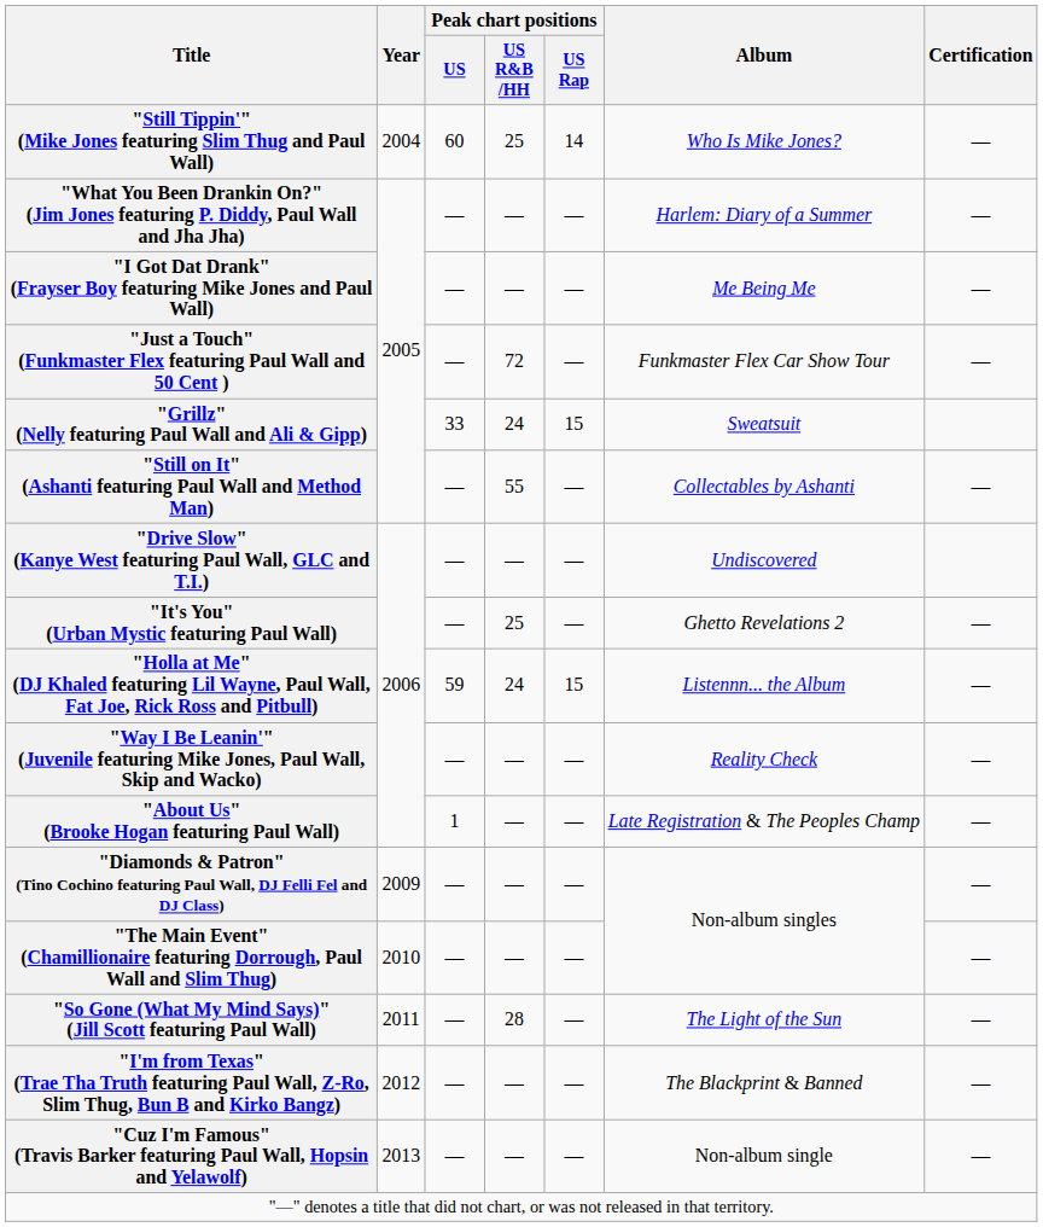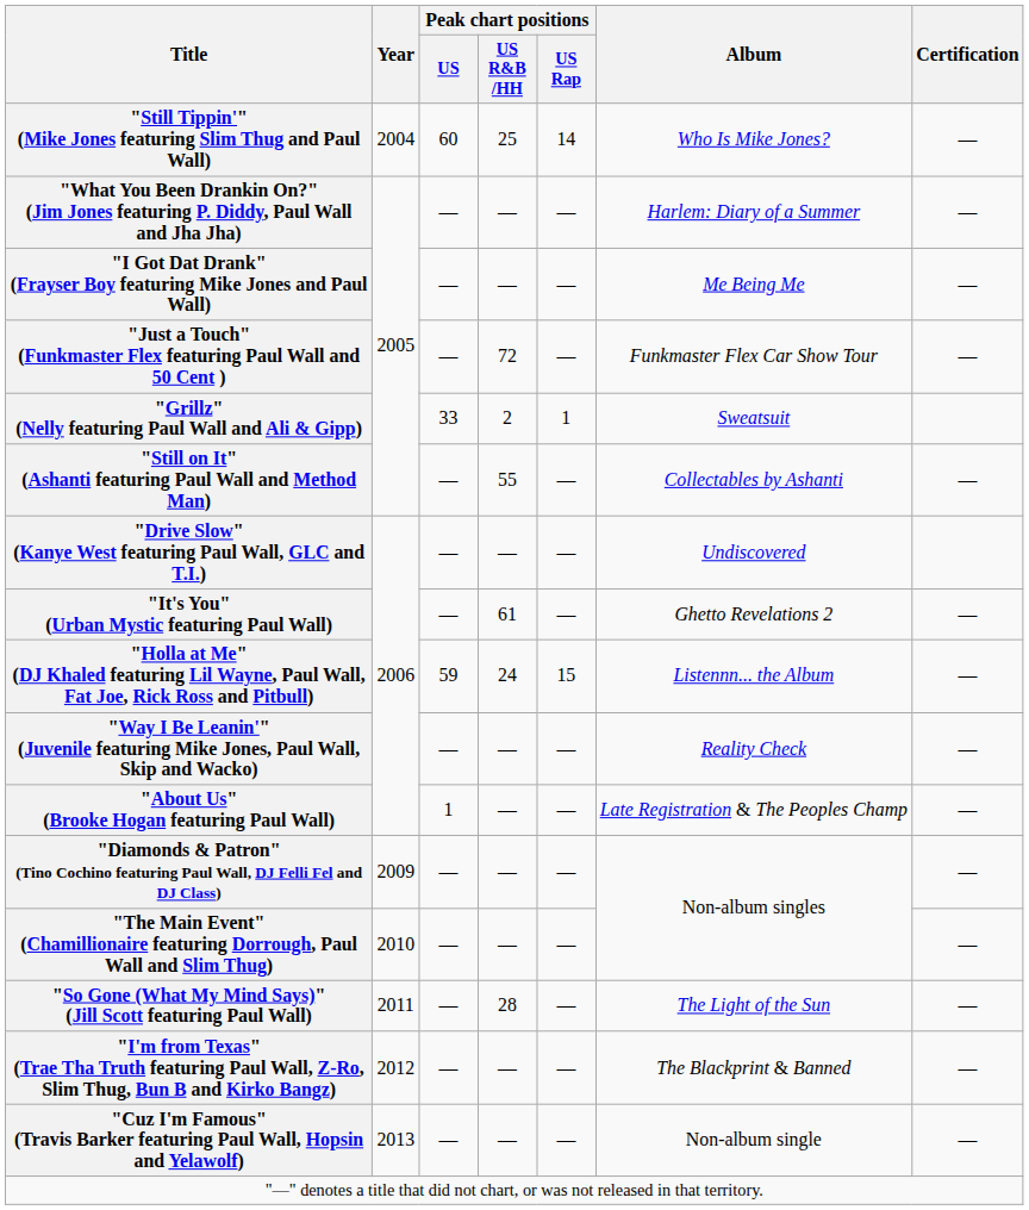 <table class="wikitable plainrowheaders" style="text-align:center;">
 <tr>
 <th scope="col" rowspan="2" style="width:19em;">Title</th>
 <th scope="col" rowspan="2">Year</th>
 <th scope="col" colspan="3">Peak chart positions</th>
 <th scope="col" rowspan="2">Album</th>
 <th scope="col" rowspan="2">Certification</th>
 </tr>
 <tr>
 <th scope="col" style="width:3em;font-size:90%;"><a href='#'>US</a><br></th>
 <th scope="col" style="width:3em;font-size:90%;"><a href='#'>US<br>R&B<br>/HH</a><br></th>
 <th scope="col" style="width:3em;font-size:90%;"><a href='#'>US Rap</a><br></th>
 </tr>
 <tr>
 <th scope="row">"<a href='#'>Still Tippin'</a>"<br><span>(<a href='#'>Mike Jones</a> featuring <a href='#'>Slim Thug</a> and Paul Wall)</span></th>
 <td>2004</td>
 <td>60</td>
 <td>25</td>
 <td>14</td>
 <td><em><a href='#'>Who Is Mike Jones?</a></em></td>
 <td>—</td>
 </tr>
 <tr>
 <th scope="row">"What You Been Drankin On?"<br><span>(<a href='#'>Jim Jones</a> featuring <a href='#'>P. Diddy</a>, Paul Wall and Jha Jha)</span></th>
 <td rowspan="5">2005</td>
 <td>—</td>
 <td>—</td>
 <td>—</td>
 <td><em><a href='#'>Harlem: Diary of a Summer</a></em></td>
 <td>—</td>
 </tr>
 <tr>
 <th scope="row">"I Got Dat Drank"<br><span>(<a href='#'>Frayser Boy</a> featuring Mike Jones and Paul Wall)</span></th>
 <td>—</td>
 <td>—</td>
 <td>—</td>
 <td><em><a href='#'>Me Being Me</a></em></td>
 <td>—</td>
 </tr>
 <tr>
 <th scope="row">"Just a Touch"<br><span>(<a href='#'>Funkmaster Flex</a> featuring Paul Wall and <a href='#'>50 Cent</a> )</span></th>
 <td>—</td>
 <td>72</td>
 <td>—</td>
 <td><em>Funkmaster Flex Car Show Tour</em></td>
 <td>—</td>
 </tr>
 <tr>
 <th scope="row">"<a href='#'>Grillz</a>"<br><span>(<a href='#'>Nelly</a> featuring Paul Wall and <a href='#'>Ali & Gipp</a>)</span></th>
 <td>33</td>
-<td>24</td>
-<td>15</td>
+<td>2</td>
+<td>1</td>
 <td><em><a href='#'>Sweatsuit</a></em></td>
 <td></td>
 </tr>
 <tr>
 <th scope="row">"<a href='#'>Still on It</a>"<br><span>(<a href='#'>Ashanti</a> featuring Paul Wall and <a href='#'>Method Man</a>)</span></th>
 <td>—</td>
 <td>55</td>
 <td>—</td>
 <td><em><a href='#'>Collectables by Ashanti</a></em></td>
 <td>—</td>
 </tr>
 <tr>
 <th scope="row">"<a href='#'>Drive Slow</a>"<br><span>(<a href='#'>Kanye West</a> featuring Paul Wall, <a href='#'>GLC</a> and <a href='#'>T.I.</a>)</span></th>
 <td rowspan="5">2006</td>
 <td>—</td>
 <td>—</td>
 <td>—</td>
 <td><em><a href='#'>Undiscovered</a></em></td>
 <td></td>
 </tr>
 <tr>
 <th scope="row">"It's You"<br><span>(<a href='#'>Urban Mystic</a> featuring Paul Wall)</span></th>
 <td>—</td>
-<td>25</td>
+<td>61</td>
 <td>—</td>
 <td><em>Ghetto Revelations 2</em></td>
 <td>—</td>
 </tr>
 <tr>
 <th scope="row">"<a href='#'>Holla at Me</a>"<br><span>(<a href='#'>DJ Khaled</a> featuring <a href='#'>Lil Wayne</a>, Paul Wall, <a href='#'>Fat Joe</a>, <a href='#'>Rick Ross</a> and <a href='#'>Pitbull</a>)</span></th>
 <td>59</td>
 <td>24</td>
 <td>15</td>
 <td><em><a href='#'>Listennn... the Album</a></em></td>
 <td>—</td>
 </tr>
 <tr>
 <th scope="row">"<a href='#'>Way I Be Leanin'</a>"<br><span>(<a href='#'>Juvenile</a> featuring Mike Jones, Paul Wall, Skip and  Wacko)</span></th>
 <td>—</td>
 <td>—</td>
 <td>—</td>
 <td><em><a href='#'>Reality Check</a></em></td>
 <td>—</td>
 </tr>
 <tr>
 <th scope="row">"<a href='#'>About Us</a>"<br><span>(<a href='#'>Brooke Hogan</a> featuring Paul Wall)</span></th>
 <td>1</td>
 <td>—</td>
 <td>—</td>
 <td><em><a href='#'>Late Registration</a></em> & <em>The Peoples Champ</em></td>
 <td>—</td>
 </tr>
 <tr>
 <th scope="row">"Diamonds & Patron"<br><small>(Tino Cochino featuring Paul Wall, <a href='#'>DJ Felli Fel</a> and <a href='#'>DJ Class</a>)</small></th>
 <td>2009</td>
 <td>—</td>
 <td>—</td>
 <td>—</td>
 <td rowspan="2">Non-album singles</td>
 <td>—</td>
 </tr>
 <tr>
 <th scope="row">"The Main Event"<br><span>(<a href='#'>Chamillionaire</a> featuring <a href='#'>Dorrough</a>, Paul Wall and <a href='#'>Slim Thug</a>)</span></th>
 <td>2010</td>
 <td>—</td>
 <td>—</td>
 <td>—</td>
 <td>—</td>
 </tr>
 <tr>
 <th scope="row">"<a href='#'>So Gone (What My Mind Says)</a>"<br><span>(<a href='#'>Jill Scott</a> featuring Paul Wall)</span></th>
 <td>2011</td>
 <td>—</td>
 <td>28</td>
 <td>—</td>
 <td><em><a href='#'>The Light of the Sun</a></em></td>
 <td>—</td>
 </tr>
 <tr>
 <th scope="row">"<a href='#'>I'm from Texas</a>"<br><span>(<a href='#'>Trae Tha Truth</a> featuring Paul Wall, <a href='#'>Z-Ro</a>, Slim Thug, <a href='#'>Bun B</a> and <a href='#'>Kirko Bangz</a>)</span></th>
 <td>2012</td>
 <td>—</td>
 <td>—</td>
 <td>—</td>
 <td><em>The Blackprint</em> & <em>Banned</em></td>
 <td>—</td>
 </tr>
 <tr>
 <th scope="row">"Cuz I'm Famous"<br><span>(Travis Barker featuring Paul Wall, <a href='#'>Hopsin</a> and <a href='#'>Yelawolf</a>)</span></th>
 <td>2013</td>
 <td>—</td>
 <td>—</td>
 <td>—</td>
 <td>Non-album single</td>
 <td>—</td>
 </tr>
 <tr>
 <td colspan="8" style="font-size:90%">"—" denotes a title that did not chart, or was not released in that territory.</td>
 </tr>
 </table>
